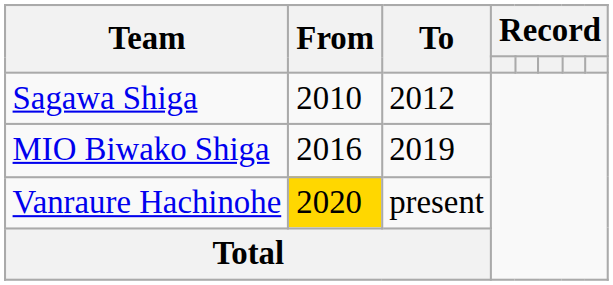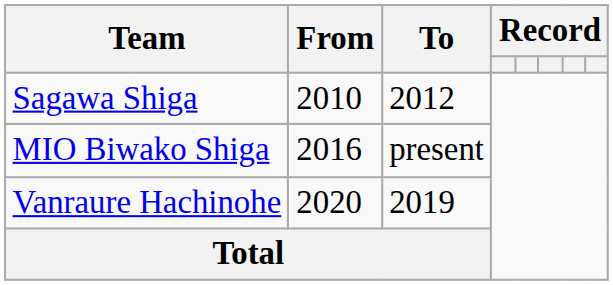 <table class=wikitable style="text-align:center">
 <tr>
 <th rowspan=2>Team</th>
 <th rowspan=2>From</th>
 <th rowspan=2>To</th>
 <th colspan=5>Record</th>
 </tr>
 <tr>
 <th></th>
 <th></th>
 <th></th>
 <th></th>
 <th></th>
 </tr>
 <tr>
 <td align=left><a href='#'>Sagawa Shiga</a></td>
 <td align=left>2010</td>
 <td align=left>2012<br></td>
 </tr>
 <tr>
 <td align=left><a href='#'>MIO Biwako Shiga</a></td>
 <td align=left>2016</td>
-<td align=left>2019<br></td>
+<td align=left>present<br></td>
 </tr>
 <tr>
 <td align=left><a href='#'>Vanraure Hachinohe</a></td>
-<td align=left style="background: gold;">2020</td>
-<td align=left>present<br></td>
+<td align=left>2020</td>
+<td align=left>2019<br></td>
 </tr>
 <tr>
 <th colspan=3>Total<br></th>
 </tr>
 </table>
